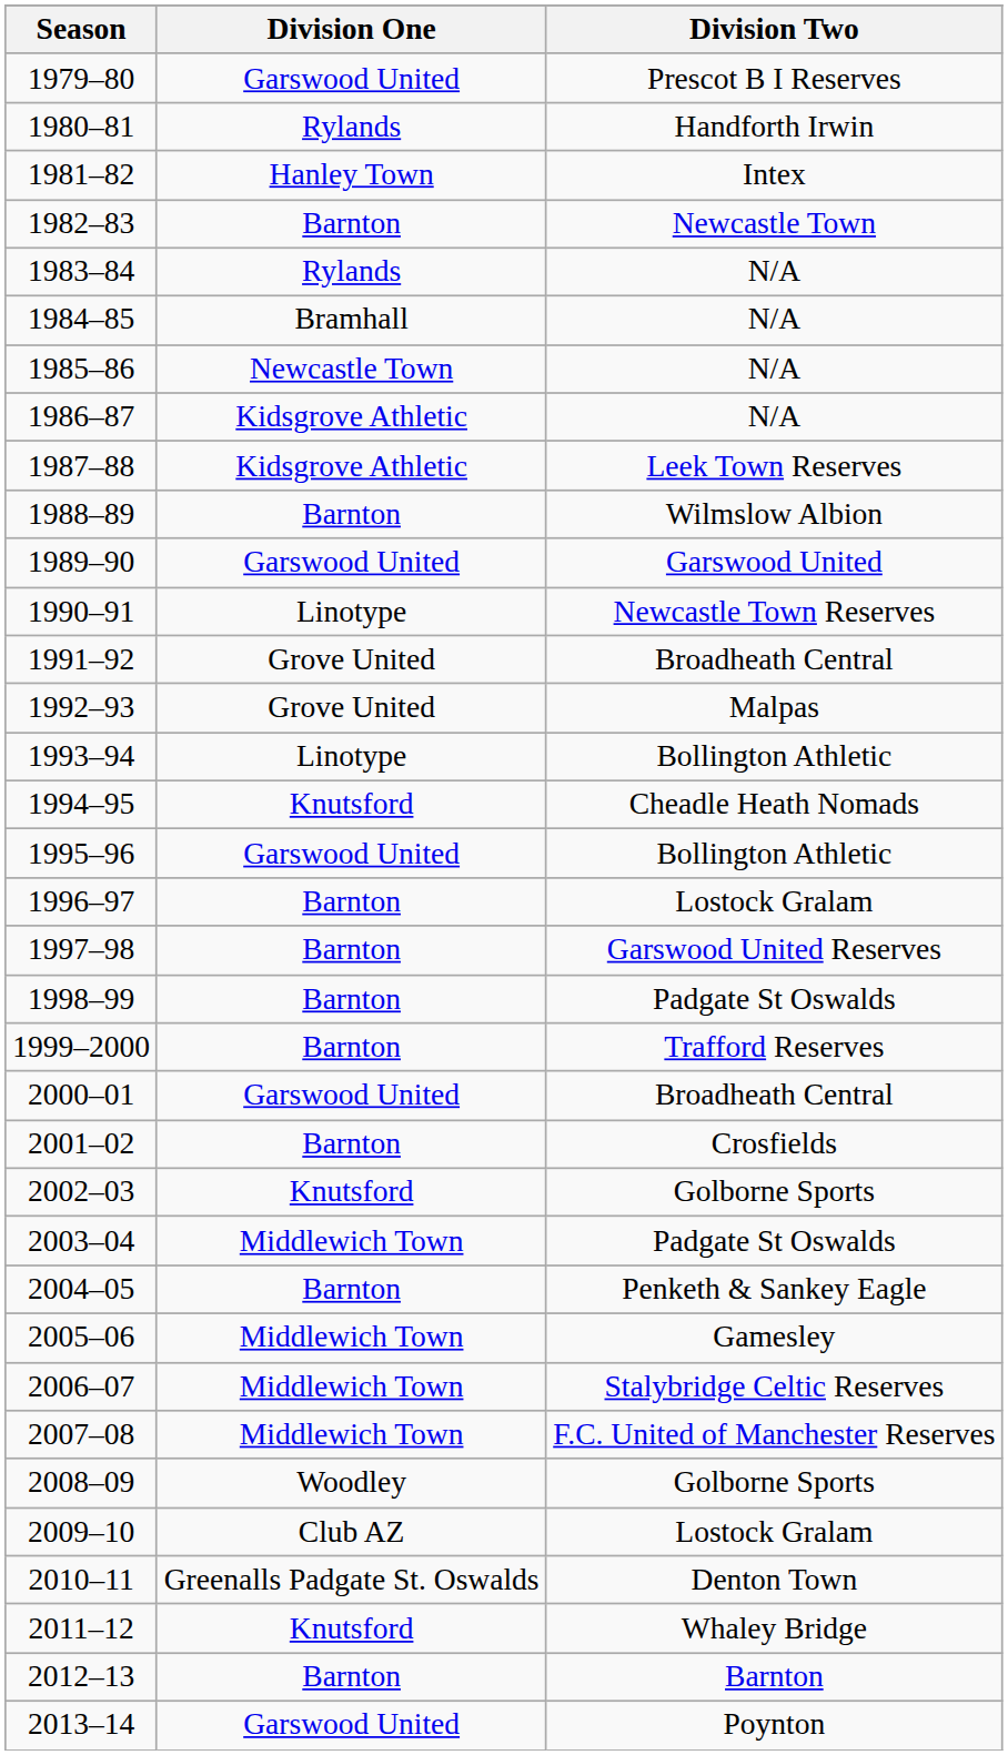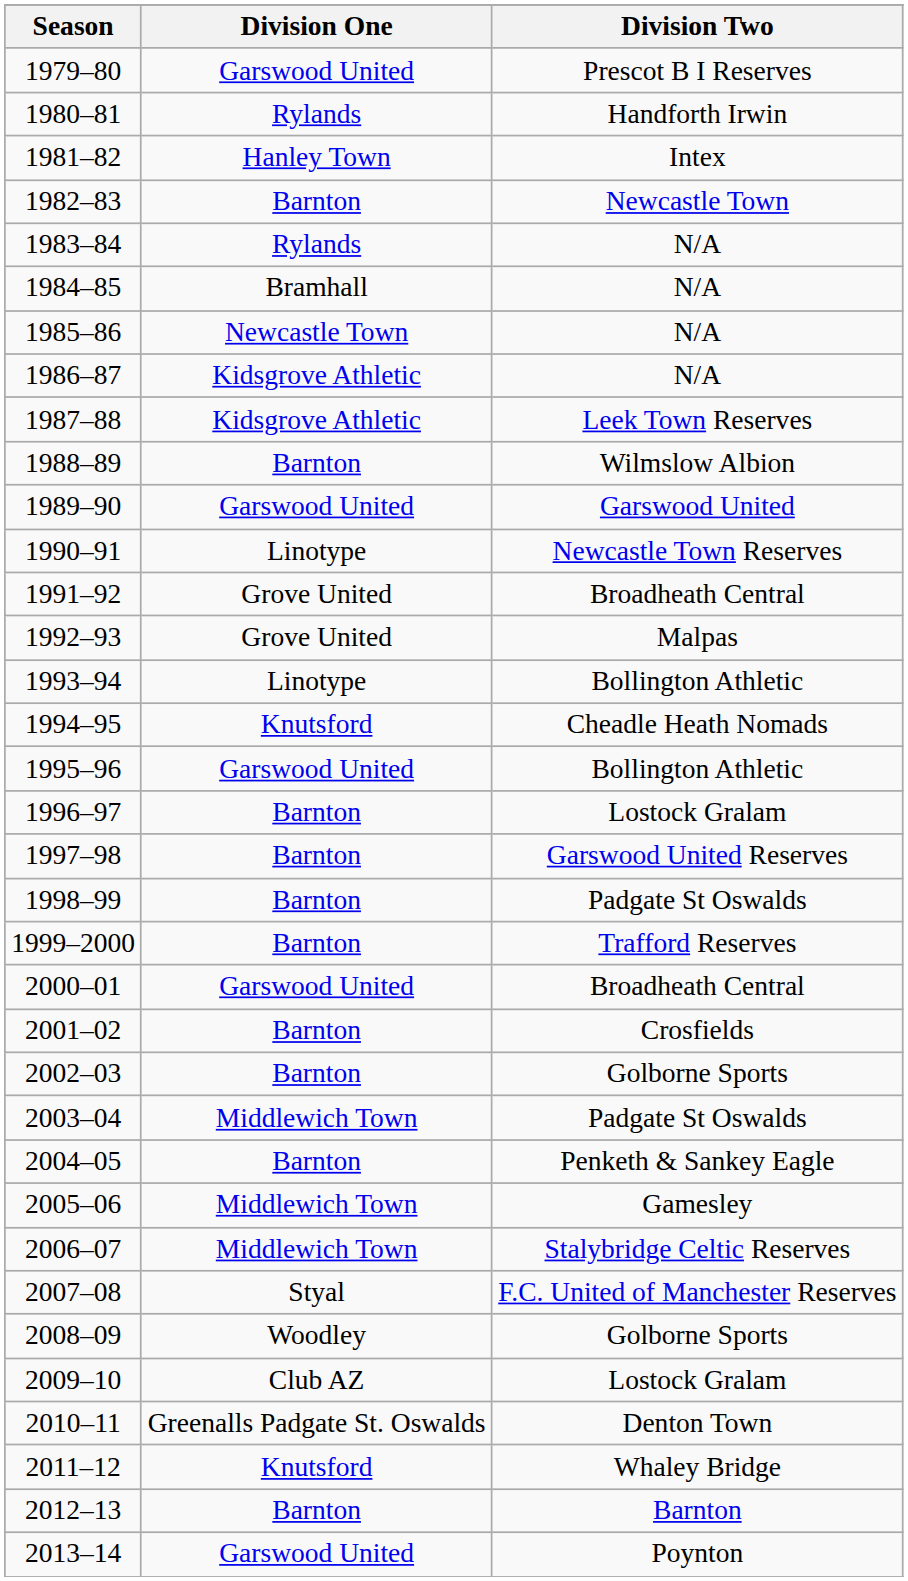 <table class="wikitable" style="text-align: center">
 <tr>
 </tr>
 <tr>
 <th>Season</th>
 <th>Division One</th>
 <th>Division Two</th>
 </tr>
 <tr>
 <td>1979–80</td>
 <td><a href='#'>Garswood United</a></td>
 <td>Prescot B I Reserves</td>
 </tr>
 <tr>
 <td>1980–81</td>
 <td><a href='#'>Rylands</a></td>
 <td>Handforth Irwin</td>
 </tr>
 <tr>
 <td>1981–82</td>
 <td><a href='#'>Hanley Town</a></td>
 <td>Intex</td>
 </tr>
 <tr>
 <td>1982–83</td>
 <td><a href='#'>Barnton</a></td>
 <td><a href='#'>Newcastle Town</a></td>
 </tr>
 <tr>
 <td>1983–84</td>
 <td><a href='#'>Rylands</a></td>
 <td>N/A</td>
 </tr>
 <tr>
 <td>1984–85</td>
 <td>Bramhall</td>
 <td>N/A</td>
 </tr>
 <tr>
 <td>1985–86</td>
 <td><a href='#'>Newcastle Town</a></td>
 <td>N/A</td>
 </tr>
 <tr>
 <td>1986–87</td>
 <td><a href='#'>Kidsgrove Athletic</a></td>
 <td>N/A</td>
 </tr>
 <tr>
 <td>1987–88</td>
 <td><a href='#'>Kidsgrove Athletic</a></td>
 <td><a href='#'>Leek Town</a> Reserves</td>
 </tr>
 <tr>
 <td>1988–89</td>
 <td><a href='#'>Barnton</a></td>
 <td>Wilmslow Albion</td>
 </tr>
 <tr>
 <td>1989–90</td>
 <td><a href='#'>Garswood United</a></td>
 <td><a href='#'>Garswood United</a></td>
 </tr>
 <tr>
 <td>1990–91</td>
 <td>Linotype</td>
 <td><a href='#'>Newcastle Town</a> Reserves</td>
 </tr>
 <tr>
 <td>1991–92</td>
 <td>Grove United</td>
 <td>Broadheath Central</td>
 </tr>
 <tr>
 <td>1992–93</td>
 <td>Grove United</td>
 <td>Malpas</td>
 </tr>
 <tr>
 <td>1993–94</td>
 <td>Linotype</td>
 <td>Bollington Athletic</td>
 </tr>
 <tr>
 <td>1994–95</td>
 <td><a href='#'>Knutsford</a></td>
 <td>Cheadle Heath Nomads</td>
 </tr>
 <tr>
 <td>1995–96</td>
 <td><a href='#'>Garswood United</a></td>
 <td>Bollington Athletic</td>
 </tr>
 <tr>
 <td>1996–97</td>
 <td><a href='#'>Barnton</a></td>
 <td>Lostock Gralam</td>
 </tr>
 <tr>
 <td>1997–98</td>
 <td><a href='#'>Barnton</a></td>
 <td><a href='#'>Garswood United</a> Reserves</td>
 </tr>
 <tr>
 <td>1998–99</td>
 <td><a href='#'>Barnton</a></td>
 <td>Padgate St Oswalds</td>
 </tr>
 <tr>
 <td>1999–2000</td>
 <td><a href='#'>Barnton</a></td>
 <td><a href='#'>Trafford</a> Reserves</td>
 </tr>
 <tr>
 <td>2000–01</td>
 <td><a href='#'>Garswood United</a></td>
 <td>Broadheath Central</td>
 </tr>
 <tr>
 <td>2001–02</td>
 <td><a href='#'>Barnton</a></td>
 <td>Crosfields</td>
 </tr>
 <tr>
 <td>2002–03</td>
-<td><a href='#'>Knutsford</a></td>
+<td><a href='#'>Barnton</a></td>
 <td>Golborne Sports</td>
 </tr>
 <tr>
 <td>2003–04</td>
 <td><a href='#'>Middlewich Town</a></td>
 <td>Padgate St Oswalds</td>
 </tr>
 <tr>
 <td>2004–05</td>
 <td><a href='#'>Barnton</a></td>
 <td>Penketh & Sankey Eagle</td>
 </tr>
 <tr>
 <td>2005–06</td>
 <td><a href='#'>Middlewich Town</a></td>
 <td>Gamesley</td>
 </tr>
 <tr>
 <td>2006–07</td>
 <td><a href='#'>Middlewich Town</a></td>
 <td><a href='#'>Stalybridge Celtic</a> Reserves</td>
 </tr>
 <tr>
 <td>2007–08</td>
-<td><a href='#'>Middlewich Town</a></td>
+<td>Styal</td>
 <td><a href='#'>F.C. United of Manchester</a> Reserves</td>
 </tr>
 <tr>
 <td>2008–09</td>
 <td>Woodley</td>
 <td>Golborne Sports</td>
 </tr>
 <tr>
 <td>2009–10</td>
 <td>Club AZ</td>
 <td>Lostock Gralam</td>
 </tr>
 <tr>
 <td>2010–11</td>
 <td>Greenalls Padgate St. Oswalds</td>
 <td>Denton Town</td>
 </tr>
 <tr>
 <td>2011–12</td>
 <td><a href='#'>Knutsford</a></td>
 <td>Whaley Bridge</td>
 </tr>
 <tr>
 <td>2012–13</td>
 <td><a href='#'>Barnton</a></td>
 <td><a href='#'>Barnton</a></td>
 </tr>
 <tr>
 <td>2013–14</td>
 <td><a href='#'>Garswood United</a></td>
 <td>Poynton</td>
 </tr>
 </table>
